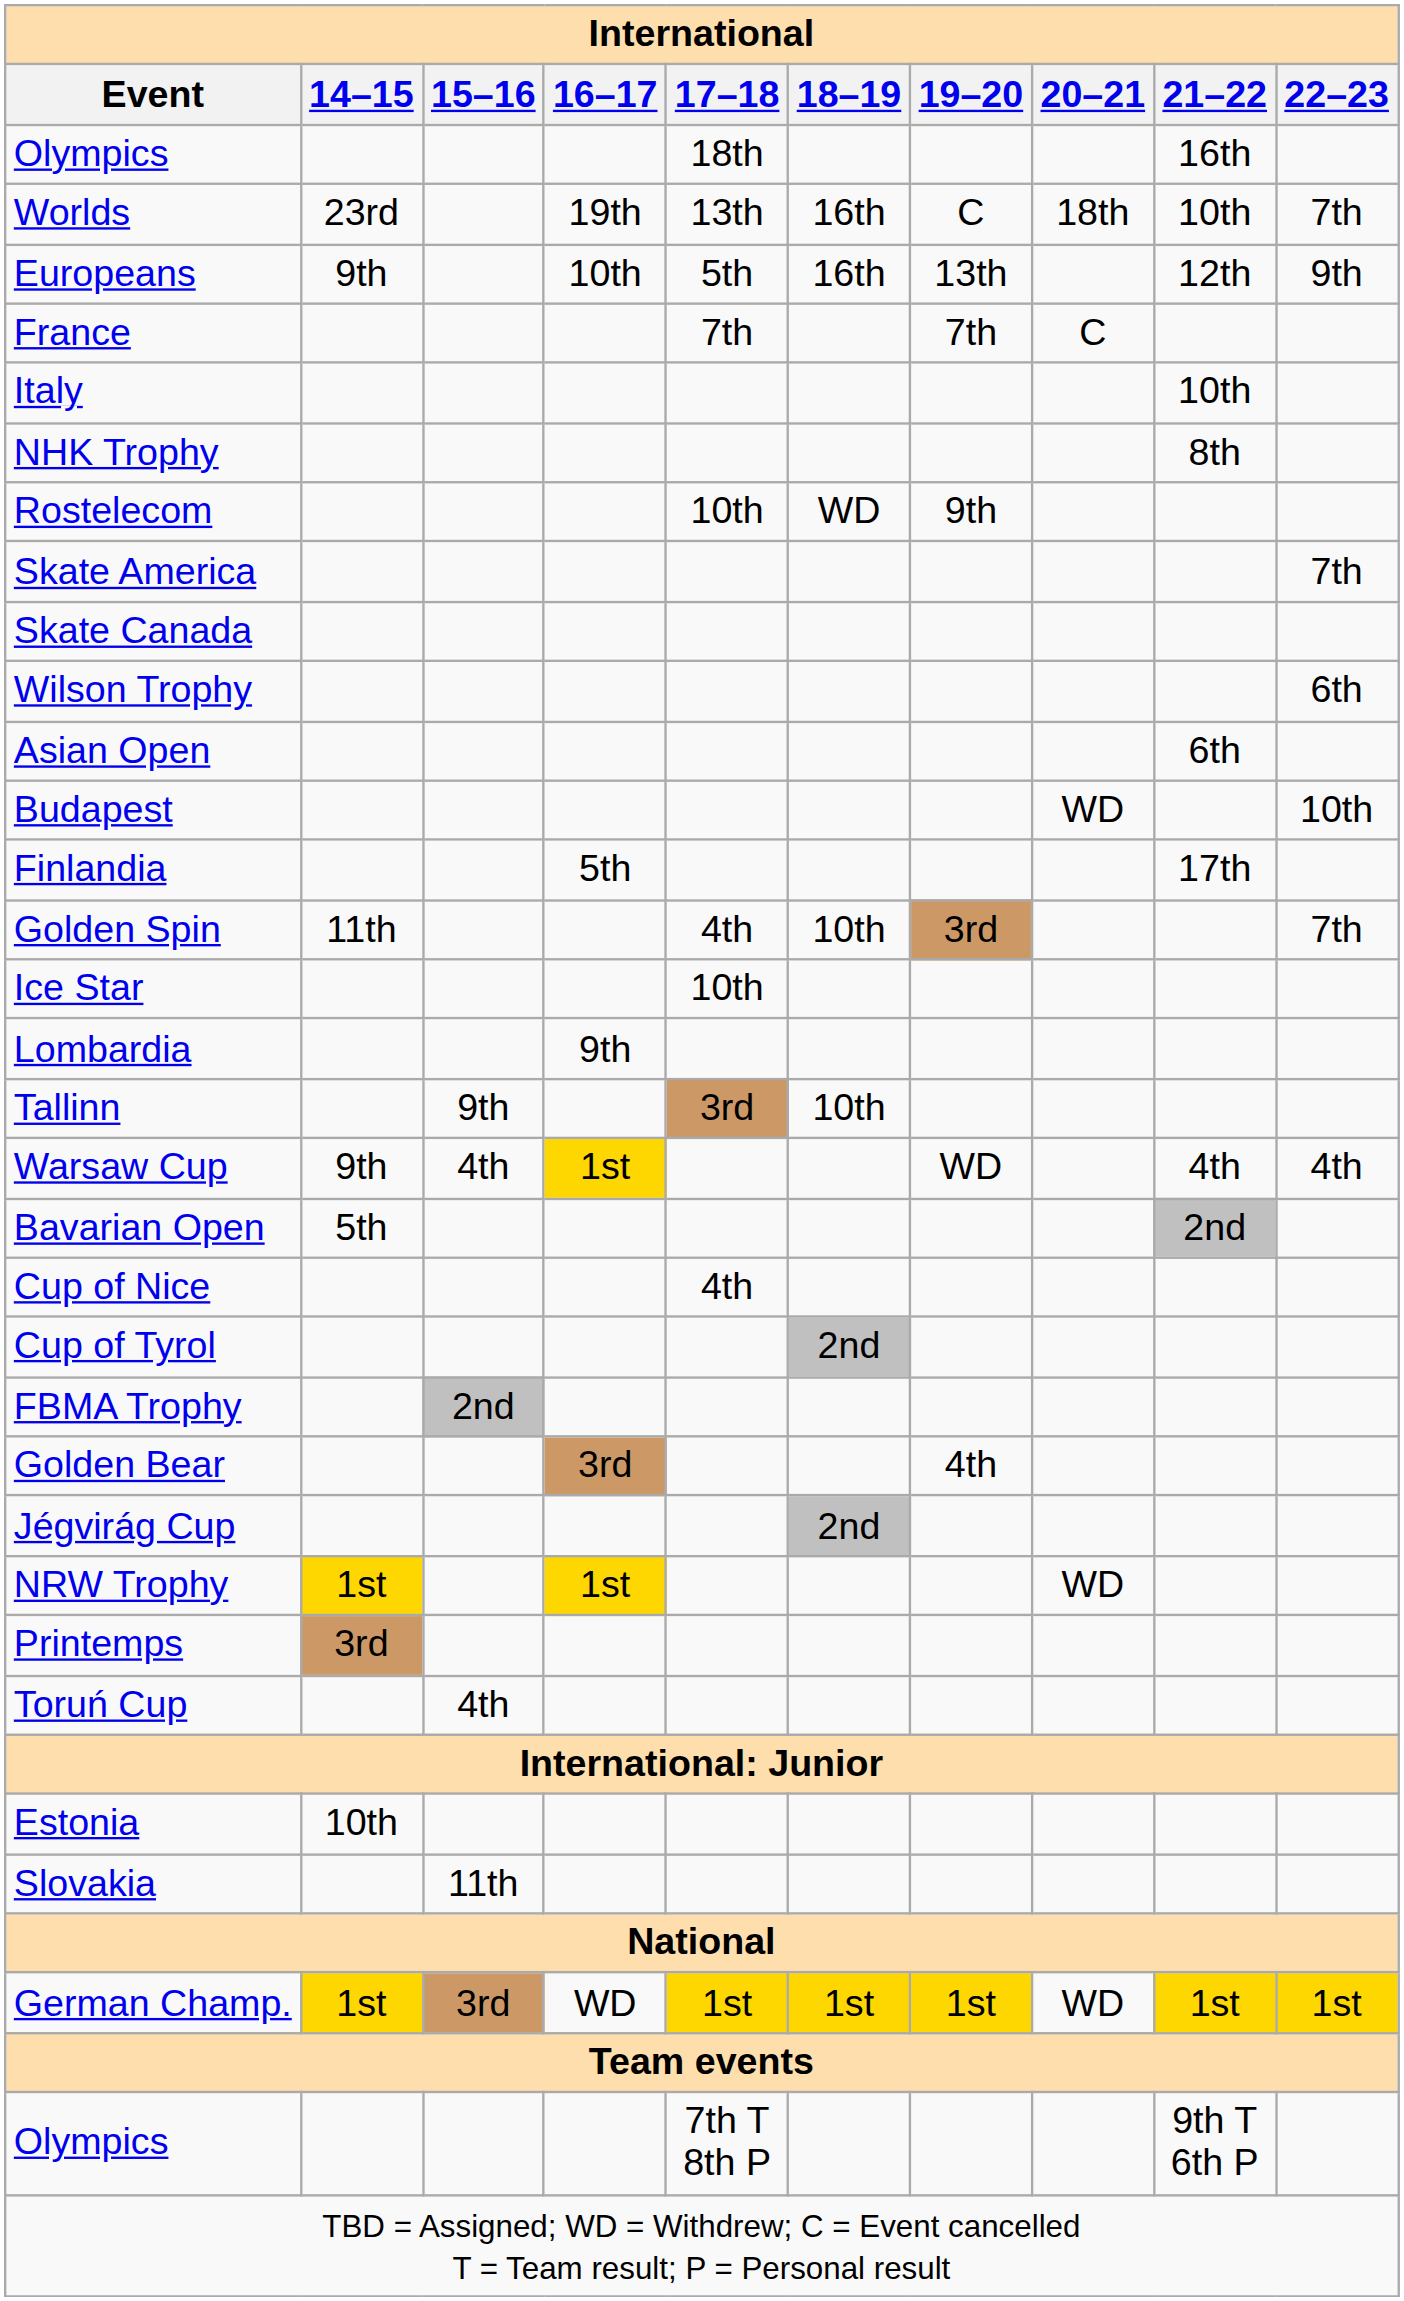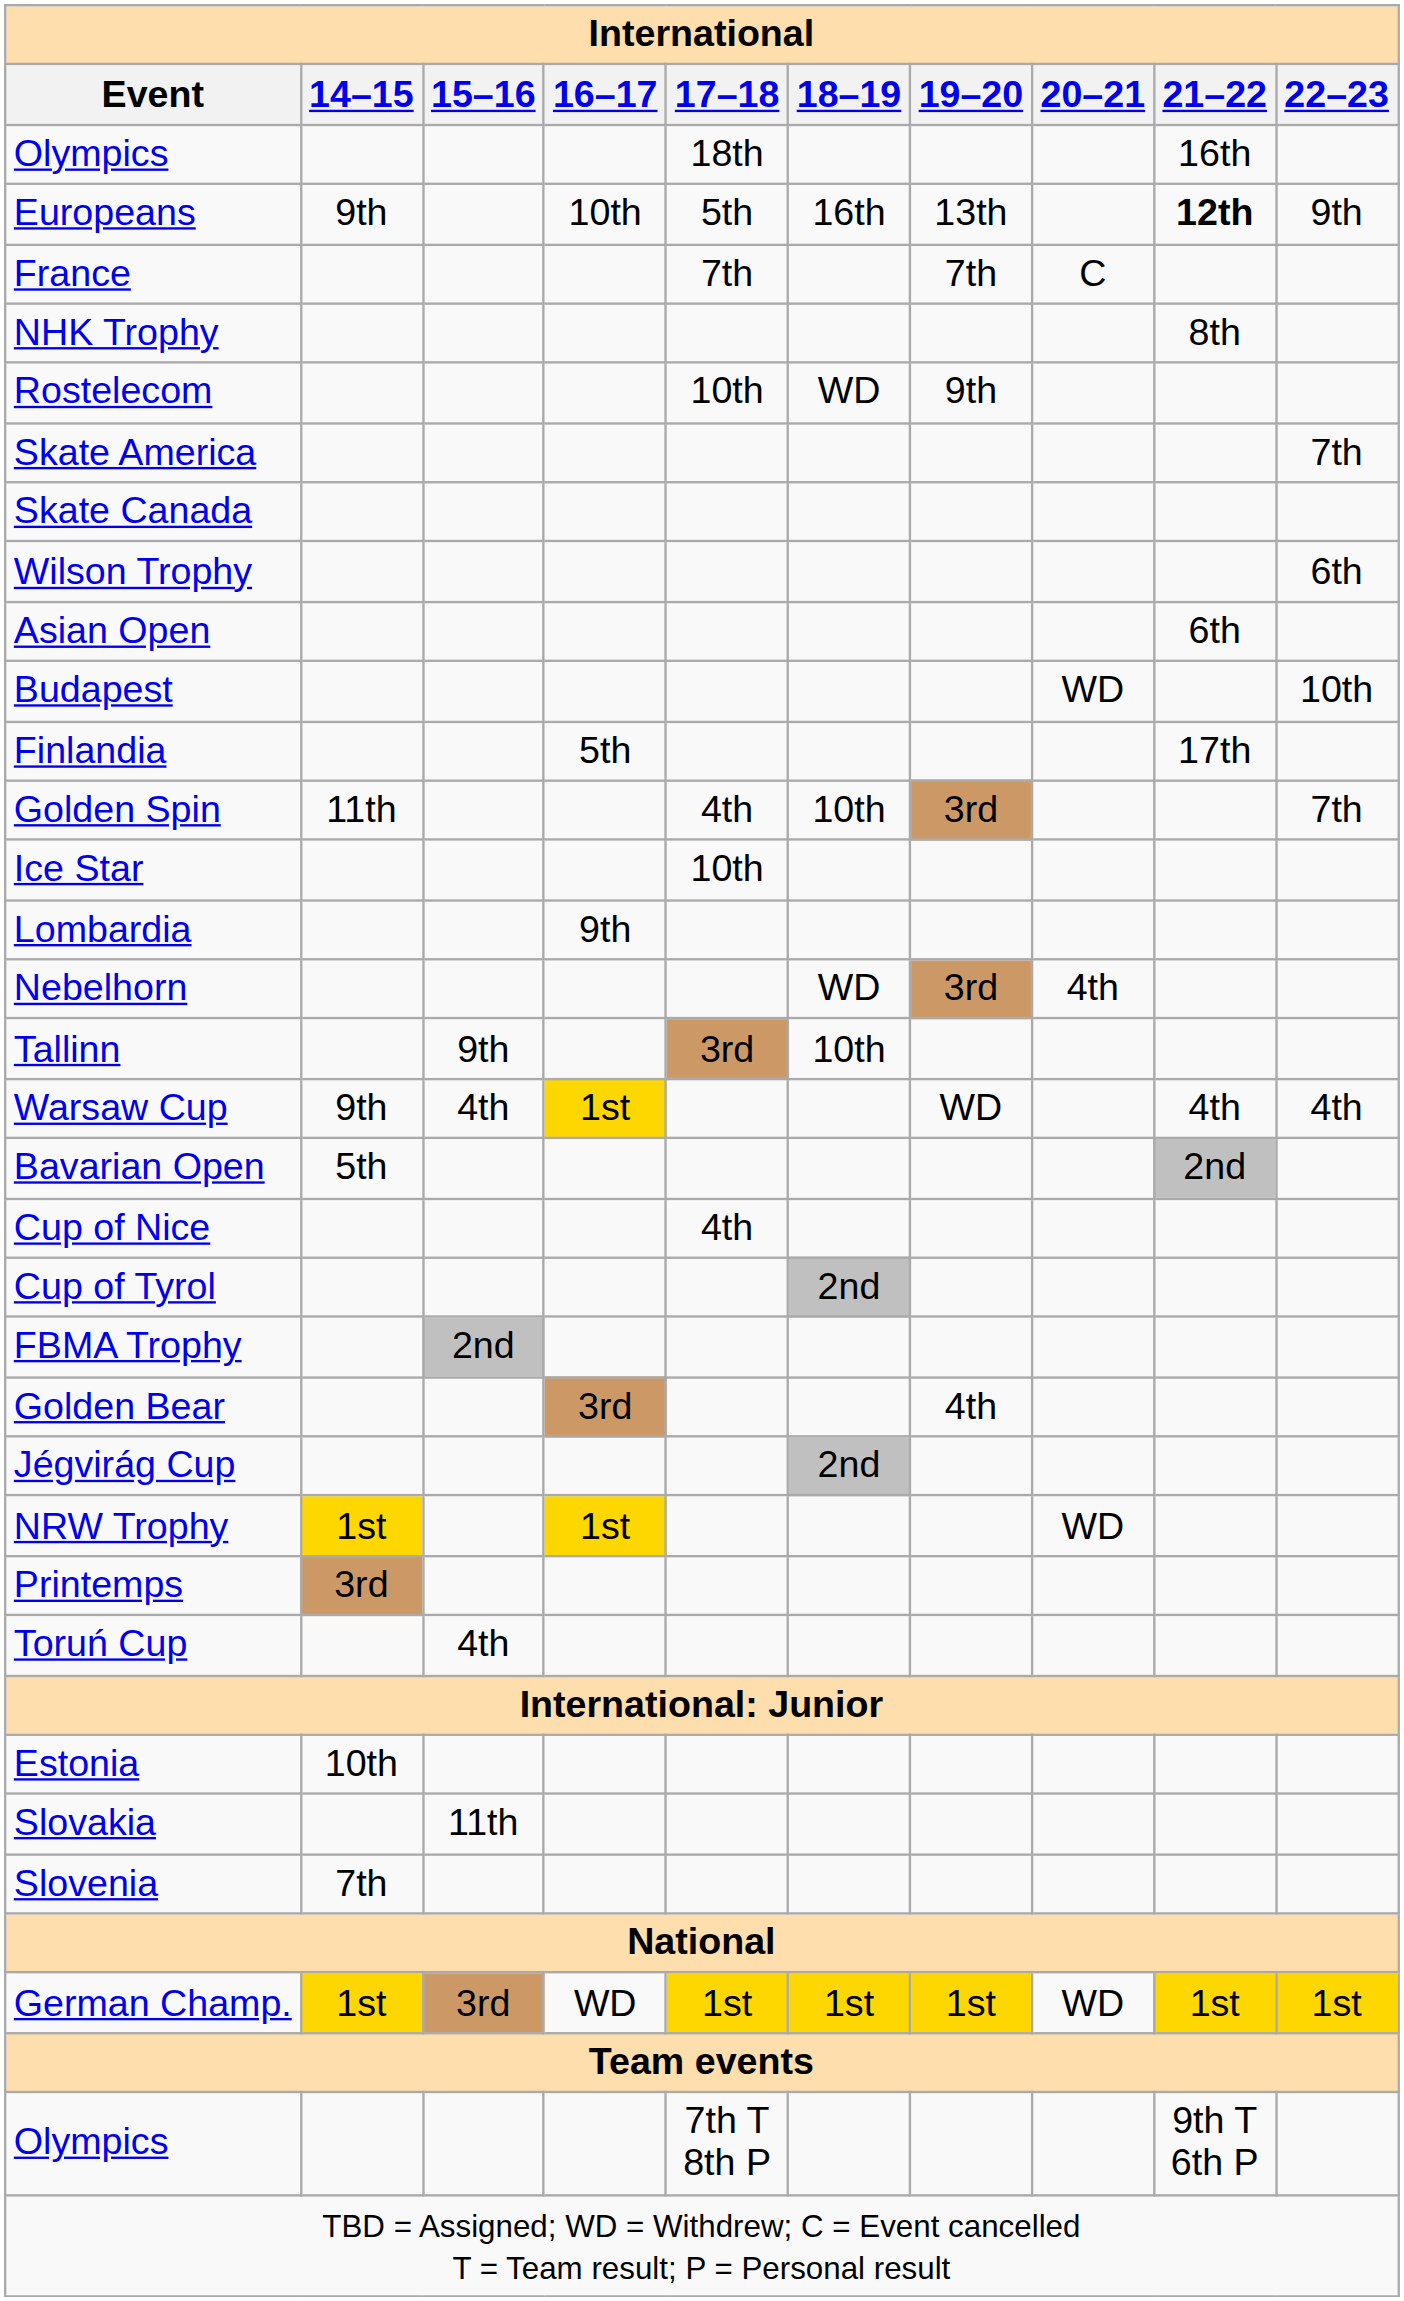 <table class="wikitable" style="text-align:center">
 <tr>
 <th colspan="10" style="background-color: #ffdead; " align="center">International</th>
 </tr>
 <tr>
 <th>Event</th>
 <th><a href='#'>14–15</a></th>
 <th><a href='#'>15–16</a></th>
 <th><a href='#'>16–17</a></th>
 <th><a href='#'>17–18</a></th>
 <th><a href='#'>18–19</a></th>
 <th><a href='#'>19–20</a></th>
 <th><a href='#'>20–21</a></th>
 <th><a href='#'>21–22</a></th>
 <th><a href='#'>22–23</a></th>
 </tr>
 <tr>
 <td align=left><a href='#'>Olympics</a></td>
 <td></td>
 <td></td>
 <td></td>
 <td>18th</td>
 <td></td>
 <td></td>
 <td></td>
 <td>16th</td>
 <td></td>
 </tr>
 <tr>
-<td align=left><a href='#'>Worlds</a></td>
-<td>23rd</td>
-<td></td>
-<td>19th</td>
-<td>13th</td>
-<td>16th</td>
-<td>C</td>
-<td>18th</td>
-<td>10th</td>
-<td>7th</td>
-</tr>
-<tr>
 <td align=left><a href='#'>Europeans</a></td>
 <td>9th</td>
 <td></td>
 <td>10th</td>
 <td>5th</td>
 <td>16th</td>
 <td>13th</td>
 <td></td>
-<td>12th</td>
+<td><strong>12th</strong></td>
 <td>9th</td>
 </tr>
 <tr>
 <td align=left> <a href='#'>France</a></td>
 <td></td>
 <td></td>
 <td></td>
 <td>7th</td>
 <td></td>
 <td>7th</td>
 <td>C</td>
 <td></td>
-<td></td>
-</tr>
-<tr>
-<td align=left> <a href='#'>Italy</a></td>
-<td></td>
-<td></td>
-<td></td>
-<td></td>
-<td></td>
-<td></td>
-<td></td>
-<td>10th</td>
 <td></td>
 </tr>
 <tr>
 <td align=left> <a href='#'>NHK Trophy</a></td>
 <td></td>
 <td></td>
 <td></td>
 <td></td>
 <td></td>
 <td></td>
 <td></td>
 <td>8th</td>
 <td></td>
 </tr>
 <tr>
 <td align=left> <a href='#'>Rostelecom</a></td>
 <td></td>
 <td></td>
 <td></td>
 <td>10th</td>
 <td>WD</td>
 <td>9th</td>
 <td></td>
 <td></td>
 <td></td>
 </tr>
 <tr>
 <td align=left> <a href='#'>Skate America</a></td>
 <td></td>
 <td></td>
 <td></td>
 <td></td>
 <td></td>
 <td></td>
 <td></td>
 <td></td>
 <td>7th</td>
 </tr>
 <tr>
 <td align=left> <a href='#'>Skate Canada</a></td>
 <td></td>
 <td></td>
 <td></td>
 <td></td>
 <td></td>
 <td></td>
 <td></td>
 <td></td>
 <td></td>
 </tr>
 <tr>
 <td align=left> <a href='#'>Wilson Trophy</a></td>
 <td></td>
 <td></td>
 <td></td>
 <td></td>
 <td></td>
 <td></td>
 <td></td>
 <td></td>
 <td>6th</td>
 </tr>
 <tr>
 <td align=left> <a href='#'>Asian Open</a></td>
 <td></td>
 <td></td>
 <td></td>
 <td></td>
 <td></td>
 <td></td>
 <td></td>
 <td>6th</td>
 <td></td>
 </tr>
 <tr>
 <td align=left> <a href='#'>Budapest</a></td>
 <td></td>
 <td></td>
 <td></td>
 <td></td>
 <td></td>
 <td></td>
 <td>WD</td>
 <td></td>
 <td>10th</td>
 </tr>
 <tr>
 <td align=left> <a href='#'>Finlandia</a></td>
 <td></td>
 <td></td>
 <td>5th</td>
 <td></td>
 <td></td>
 <td></td>
 <td></td>
 <td>17th</td>
 <td></td>
 </tr>
 <tr>
 <td align=left> <a href='#'>Golden Spin</a></td>
 <td>11th</td>
 <td></td>
 <td></td>
 <td>4th</td>
 <td>10th</td>
 <td bgcolor=cc9966>3rd</td>
 <td></td>
 <td></td>
 <td>7th</td>
 </tr>
 <tr>
 <td align=left> <a href='#'>Ice Star</a></td>
 <td></td>
 <td></td>
 <td></td>
 <td>10th</td>
 <td></td>
 <td></td>
 <td></td>
 <td></td>
 <td></td>
 </tr>
 <tr>
 <td align=left> <a href='#'>Lombardia</a></td>
 <td></td>
 <td></td>
 <td>9th</td>
 <td></td>
 <td></td>
 <td></td>
 <td></td>
+<td></td>
+<td></td>
+</tr>
+<tr>
+<td align=left> <a href='#'>Nebelhorn</a></td>
+<td></td>
+<td></td>
+<td></td>
+<td></td>
+<td>WD</td>
+<td bgcolor=cc9966>3rd</td>
+<td>4th</td>
 <td></td>
 <td></td>
 </tr>
 <tr>
 <td align=left> <a href='#'>Tallinn</a></td>
 <td></td>
 <td>9th</td>
 <td></td>
 <td bgcolor=cc9966>3rd</td>
 <td>10th</td>
 <td></td>
 <td></td>
 <td></td>
 <td></td>
 </tr>
 <tr>
 <td align=left> <a href='#'>Warsaw Cup</a></td>
 <td>9th</td>
 <td>4th</td>
 <td bgcolor=gold>1st</td>
 <td></td>
 <td></td>
 <td>WD</td>
 <td></td>
 <td>4th</td>
 <td>4th</td>
 </tr>
 <tr>
 <td align=left><a href='#'>Bavarian Open</a></td>
 <td>5th</td>
 <td></td>
 <td></td>
 <td></td>
 <td></td>
 <td></td>
 <td></td>
 <td bgcolor=silver>2nd</td>
 <td></td>
 </tr>
 <tr>
 <td align="left"><a href='#'>Cup of Nice</a></td>
 <td></td>
 <td></td>
 <td></td>
 <td>4th</td>
 <td></td>
 <td></td>
 <td></td>
 <td></td>
 <td></td>
 </tr>
 <tr>
 <td align="left"><a href='#'>Cup of Tyrol</a></td>
 <td></td>
 <td></td>
 <td></td>
 <td></td>
 <td bgcolor="silver">2nd</td>
 <td></td>
 <td></td>
 <td></td>
 <td></td>
 </tr>
 <tr>
 <td align="left"><a href='#'>FBMA Trophy</a></td>
 <td></td>
 <td bgcolor="silver">2nd</td>
 <td></td>
 <td></td>
 <td></td>
 <td></td>
 <td></td>
 <td></td>
 <td></td>
 </tr>
 <tr>
 <td align="left"><a href='#'>Golden Bear</a></td>
 <td></td>
 <td></td>
 <td bgcolor="cc9966">3rd</td>
 <td></td>
 <td></td>
 <td>4th</td>
 <td></td>
 <td></td>
 <td></td>
 </tr>
 <tr>
 <td align="left"><a href='#'>Jégvirág Cup</a></td>
 <td></td>
 <td></td>
 <td></td>
 <td></td>
 <td bgcolor="silver">2nd</td>
 <td></td>
 <td></td>
 <td></td>
 <td></td>
 </tr>
 <tr>
 <td align="left"><a href='#'>NRW Trophy</a></td>
 <td bgcolor="gold">1st</td>
 <td></td>
 <td bgcolor="gold">1st</td>
 <td></td>
 <td></td>
 <td></td>
 <td>WD</td>
 <td></td>
 <td></td>
 </tr>
 <tr>
 <td align="left"><a href='#'>Printemps</a></td>
 <td bgcolor="cc9966">3rd</td>
 <td></td>
 <td></td>
 <td></td>
 <td></td>
 <td></td>
 <td></td>
 <td></td>
 <td></td>
 </tr>
 <tr>
 <td align="left"><a href='#'>Toruń Cup</a></td>
 <td></td>
 <td>4th</td>
 <td></td>
 <td></td>
 <td></td>
 <td></td>
 <td></td>
 <td></td>
 <td></td>
 </tr>
 <tr>
 <th colspan="10" style="background-color: #ffdead; " align="center">International: Junior</th>
 </tr>
 <tr>
 <td align="left"> <a href='#'>Estonia</a></td>
 <td>10th</td>
 <td></td>
 <td></td>
 <td></td>
 <td></td>
 <td></td>
 <td></td>
 <td></td>
 <td></td>
 </tr>
 <tr>
 <td align="left"> <a href='#'>Slovakia</a></td>
 <td></td>
 <td>11th</td>
 <td></td>
 <td></td>
 <td></td>
 <td></td>
 <td></td>
 <td></td>
 <td></td>
 </tr>
 <tr>
+<td align="left"> <a href='#'>Slovenia</a></td>
+<td>7th</td>
+<td></td>
+<td></td>
+<td></td>
+<td></td>
+<td></td>
+<td></td>
+<td></td>
+<td></td>
+</tr>
+<tr>
 <th colspan="10" style="background-color: #ffdead; " align="center">National</th>
 </tr>
 <tr>
 <td align="left"><a href='#'>German Champ.</a></td>
 <td bgcolor="gold">1st</td>
 <td bgcolor="cc9966">3rd</td>
 <td>WD</td>
 <td bgcolor="gold">1st</td>
 <td bgcolor="gold">1st</td>
 <td bgcolor="gold">1st</td>
 <td>WD</td>
 <td bgcolor="gold">1st</td>
 <td bgcolor="gold">1st</td>
 </tr>
 <tr>
 <th colspan="10" style="background-color: #ffdead; " align="center">Team events</th>
 </tr>
 <tr>
 <td align="left"><a href='#'>Olympics</a></td>
 <td></td>
 <td></td>
 <td></td>
 <td>7th T <br> 8th P</td>
 <td></td>
 <td></td>
 <td></td>
 <td>9th T <br> 6th P</td>
 <td></td>
 </tr>
 <tr>
 <td colspan="10" align="center"><small> TBD = Assigned; WD = Withdrew; C = Event cancelled <br> T = Team result; P = Personal result </small></td>
 </tr>
 </table>
